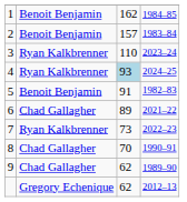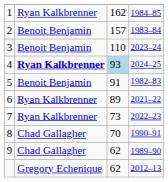 <table class="wikitable">
 <tr>
 </tr>
 <tr>
 <td>1</td>
-<td><a href='#'>Benoit Benjamin</a></td>
+<td><a href='#'>Ryan Kalkbrenner</a></td>
 <td>162</td>
 <td style="font-size:80%;"><a href='#'>1984–85</a></td>
 </tr>
 <tr>
 <td>2</td>
 <td><a href='#'>Benoit Benjamin</a></td>
 <td>157</td>
 <td style="font-size:80%;"><a href='#'>1983–84</a></td>
 </tr>
 <tr>
 <td>3</td>
-<td><a href='#'>Ryan Kalkbrenner</a></td>
+<td><a href='#'>Benoit Benjamin</a></td>
 <td>110</td>
 <td style="font-size:80%;"><a href='#'>2023–24</a></td>
 </tr>
 <tr>
 <td>4</td>
-<td><a href='#'>Ryan Kalkbrenner</a></td>
+<td><strong><a href='#'>Ryan Kalkbrenner</a></strong></td>
 <td style="background: lightblue;">93</td>
 <td style="font-size:80%;"><a href='#'>2024–25</a></td>
 </tr>
 <tr>
 <td>5</td>
 <td><a href='#'>Benoit Benjamin</a></td>
 <td>91</td>
 <td style="font-size:80%;"><a href='#'>1982–83</a></td>
 </tr>
 <tr>
 <td>6</td>
-<td><a href='#'>Chad Gallagher</a></td>
+<td><a href='#'>Ryan Kalkbrenner</a></td>
 <td>89</td>
 <td style="font-size:80%;"><a href='#'>2021–22</a></td>
 </tr>
 <tr>
 <td>7</td>
 <td><a href='#'>Ryan Kalkbrenner</a></td>
 <td>73</td>
 <td style="font-size:80%;"><a href='#'>2022–23</a></td>
 </tr>
 <tr>
 <td>8</td>
 <td><a href='#'>Chad Gallagher</a></td>
 <td>70</td>
 <td style="font-size:80%;"><a href='#'>1990–91</a></td>
 </tr>
 <tr>
 <td>9</td>
 <td><a href='#'>Chad Gallagher</a></td>
 <td>62</td>
 <td style="font-size:80%;"><a href='#'>1989–90</a></td>
 </tr>
 <tr>
 <td></td>
 <td><a href='#'>Gregory Echenique</a></td>
 <td>62</td>
 <td style="font-size:80%;"><a href='#'>2012–13</a></td>
 </tr>
 </table>
